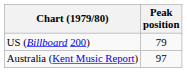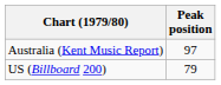 <table class="wikitable">
 <tr>
 <th>Chart (1979/80)</th>
 <th>Peak<br>position</th>
 </tr>
 <tr>
+<td>Australia (<a href='#'>Kent Music Report</a>)</td>
+<td style="text-align:center;">97</td>
+</tr>
+<tr>
 <td>US (<em><a href='#'>Billboard</a></em> <a href='#'>200</a>)</td>
 <td style="text-align:center;">79</td>
 </tr>
-<tr>
-<td>Australia (<a href='#'>Kent Music Report</a>)</td>
-<td style="text-align:center;">97</td>
-</tr>
 </table>
